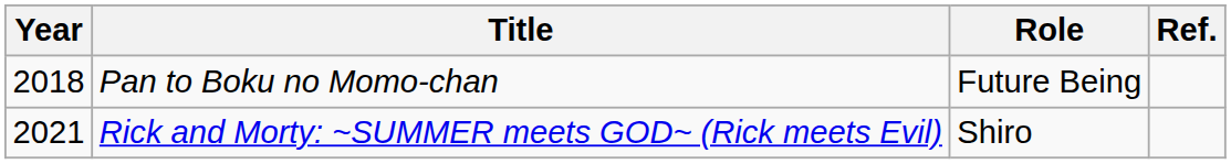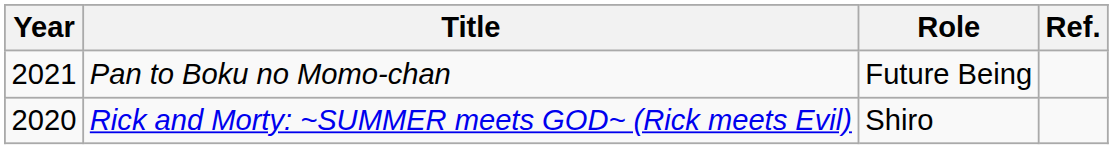 <table class="wikitable sortable plainrowheaders">
 <tr>
 <th scope="col">Year</th>
 <th scope="col">Title</th>
 <th scope="col">Role</th>
 <th scope="col" class="unsortable">Ref.</th>
 </tr>
 <tr>
-<td>2018</td>
+<td>2021</td>
 <td><em>Pan to Boku no Momo-chan</em></td>
 <td>Future Being</td>
 <td></td>
 </tr>
 <tr>
-<td>2021</td>
+<td>2020</td>
 <td><em><a href='#'>Rick and Morty: ~SUMMER meets GOD~ (Rick meets Evil)</a></em></td>
 <td>Shiro</td>
 <td></td>
 </tr>
 </table>
